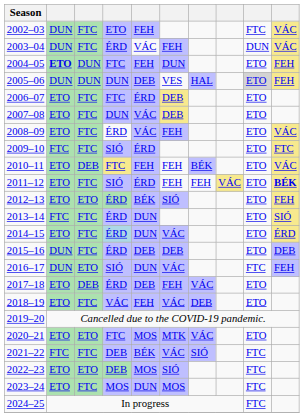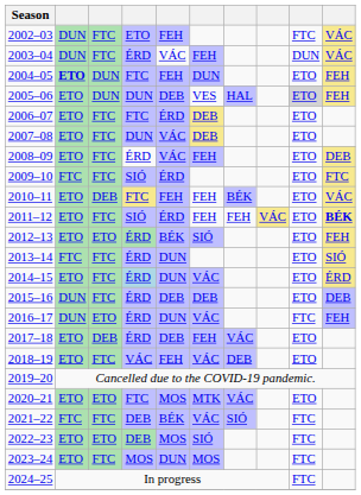 <table class="wikitable plainrowheaders" align="center">
 <tr>
 <th>Season</th>
 <th></th>
 <th></th>
 <th></th>
 <th></th>
 <th></th>
 <th></th>
 <th></th>
 <th></th>
 <th></th>
 </tr>
 <tr>
 <td><a href='#'>2002–03</a></td>
 <td bgcolor="#aCe1af"><a href='#'>DUN</a></td>
 <td bgcolor="#aCe1af"><a href='#'>FTC</a></td>
 <td bgcolor="#bfbfff"><a href='#'>ETO</a></td>
 <td bgcolor="#bfbfff"><a href='#'>FEH</a></td>
 <td></td>
 <td></td>
 <td></td>
 <td><a href='#'>FTC</a></td>
 <td bgcolor="#f7e98e"><a href='#'>VÁC</a></td>
 </tr>
 <tr>
 <td><a href='#'>2003–04</a></td>
 <td bgcolor="#aCe1af"><a href='#'>DUN</a></td>
 <td bgcolor="#aCe1af"><a href='#'>FTC</a></td>
 <td bgcolor="#bfbfff"><a href='#'>ÉRD</a></td>
 <td><a href='#'>VÁC</a></td>
 <td bgcolor="#bfbfff"><a href='#'>FEH</a></td>
 <td></td>
 <td></td>
 <td><a href='#'>DUN</a></td>
 <td bgcolor="#f7e98e"><a href='#'>VÁC</a></td>
 </tr>
 <tr>
 <td><a href='#'>2004–05</a></td>
 <td bgcolor="#aCe1af"><strong><a href='#'>ETO</a></strong></td>
 <td bgcolor="#aCe1af"><a href='#'>DUN</a></td>
 <td bgcolor="#bfbfff"><a href='#'>FTC</a></td>
 <td bgcolor="#bfbfff"><a href='#'>FEH</a></td>
 <td bgcolor="#bfbfff"><a href='#'>DUN</a></td>
 <td></td>
 <td></td>
 <td><a href='#'>ETO</a></td>
 <td bgcolor="#f7e98e"><a href='#'>FEH</a></td>
 </tr>
 <tr>
 <td><a href='#'>2005–06</a></td>
-<td bgcolor="#aCe1af"><a href='#'>DUN</a></td>
+<td bgcolor="#aCe1af"><a href='#'>ETO</a></td>
 <td bgcolor="#aCe1af"><a href='#'>DUN</a></td>
 <td bgcolor="#bfbfff"><a href='#'>DUN</a></td>
 <td bgcolor="#bfbfff"><a href='#'>DEB</a></td>
 <td><a href='#'>VES</a></td>
 <td bgcolor="#bfbfff"><a href='#'>HAL</a></td>
 <td></td>
 <td style="background: lightgrey;"><a href='#'>ETO</a></td>
 <td bgcolor="#f7e98e"><a href='#'>FEH</a></td>
 </tr>
 <tr>
 <td><a href='#'>2006–07</a></td>
 <td bgcolor="#aCe1af"><a href='#'>ETO</a></td>
 <td bgcolor="#aCe1af"><a href='#'>FTC</a></td>
 <td bgcolor="#bfbfff"><a href='#'>FTC</a></td>
 <td bgcolor="#bfbfff"><a href='#'>ÉRD</a></td>
 <td bgcolor="#f7e98e"><a href='#'>DEB</a></td>
 <td></td>
 <td></td>
 <td><a href='#'>ETO</a></td>
 <td></td>
 </tr>
 <tr>
 <td><a href='#'>2007–08</a></td>
 <td bgcolor="#aCe1af"><a href='#'>ETO</a></td>
 <td bgcolor="#aCe1af"><a href='#'>FTC</a></td>
 <td bgcolor="#bfbfff"><a href='#'>DUN</a></td>
 <td bgcolor="#bfbfff"><a href='#'>VÁC</a></td>
 <td bgcolor="#f7e98e"><a href='#'>DEB</a></td>
 <td></td>
 <td></td>
 <td><a href='#'>ETO</a></td>
 <td></td>
 </tr>
 <tr>
 <td><a href='#'>2008–09</a></td>
 <td bgcolor="#aCe1af"><a href='#'>ETO</a></td>
 <td bgcolor="#aCe1af"><a href='#'>FTC</a></td>
 <td><a href='#'>ÉRD</a></td>
 <td bgcolor="#bfbfff"><a href='#'>VÁC</a></td>
 <td bgcolor="#bfbfff"><a href='#'>FEH</a></td>
 <td></td>
 <td></td>
 <td><a href='#'>ETO</a></td>
-<td bgcolor="#f7e98e"><a href='#'>VÁC</a></td>
+<td bgcolor="#f7e98e"><a href='#'>DEB</a></td>
 </tr>
 <tr>
 <td><a href='#'>2009–10</a></td>
 <td bgcolor="#aCe1af"><a href='#'>FTC</a></td>
 <td bgcolor="#aCe1af"><a href='#'>FTC</a></td>
 <td bgcolor="#bfbfff"><a href='#'>SIÓ</a></td>
 <td bgcolor="#bfbfff"><a href='#'>ÉRD</a></td>
 <td></td>
 <td></td>
 <td></td>
 <td><a href='#'>ETO</a></td>
 <td bgcolor="#f7e98e"><a href='#'>FTC</a></td>
 </tr>
 <tr>
 <td><a href='#'>2010–11</a></td>
 <td bgcolor="#aCe1af"><a href='#'>ETO</a></td>
 <td bgcolor="#aCe1af"><a href='#'>DEB</a></td>
 <td bgcolor="#f7e98e"><a href='#'>FTC</a></td>
 <td bgcolor="#bfbfff"><a href='#'>FEH</a></td>
 <td><a href='#'>FEH</a></td>
 <td bgcolor="#bfbfff"><a href='#'>BÉK</a></td>
 <td></td>
 <td><a href='#'>ETO</a></td>
 <td bgcolor="#f7e98e"><a href='#'>VÁC</a></td>
 </tr>
 <tr>
 <td><a href='#'>2011–12</a></td>
 <td bgcolor="#aCe1af"><a href='#'>ETO</a></td>
 <td bgcolor="#aCe1af"><a href='#'>FTC</a></td>
 <td bgcolor="#bfbfff"><a href='#'>SIÓ</a></td>
 <td bgcolor="#bfbfff"><a href='#'>ÉRD</a></td>
 <td><a href='#'>FEH</a></td>
 <td><a href='#'>FEH</a></td>
 <td bgcolor="#f7e98e"><a href='#'>VÁC</a></td>
 <td><a href='#'>ETO</a></td>
 <td bgcolor="#f7e98e"><strong><a href='#'>BÉK</a></strong></td>
 </tr>
 <tr>
 <td><a href='#'>2012–13</a></td>
 <td bgcolor="#aCe1af"><a href='#'>ETO</a></td>
 <td bgcolor="#aCe1af"><a href='#'>ETO</a></td>
 <td bgcolor="#aCe1af"><a href='#'>ÉRD</a></td>
 <td bgcolor="#bfbfff"><a href='#'>BÉK</a></td>
 <td bgcolor="#bfbfff"><a href='#'>SIÓ</a></td>
 <td></td>
 <td></td>
 <td><a href='#'>ETO</a></td>
 <td bgcolor="#f7e98e"><a href='#'>FEH</a></td>
 </tr>
 <tr>
 <td><a href='#'>2013–14</a></td>
 <td bgcolor="#aCe1af"><a href='#'>FTC</a></td>
 <td bgcolor="#aCe1af"><a href='#'>FTC</a></td>
 <td bgcolor="#bfbfff"><a href='#'>ÉRD</a></td>
 <td bgcolor="#bfbfff"><a href='#'>DUN</a></td>
 <td></td>
 <td></td>
 <td></td>
 <td><a href='#'>ETO</a></td>
 <td bgcolor="#f7e98e"><a href='#'>SIÓ</a></td>
 </tr>
 <tr>
 <td><a href='#'>2014–15</a></td>
 <td bgcolor="#aCe1af"><a href='#'>ETO</a></td>
 <td bgcolor="#aCe1af"><a href='#'>FTC</a></td>
 <td style="background: lightblue;"><a href='#'>ÉRD</a></td>
 <td bgcolor="#bfbfff"><a href='#'>DUN</a></td>
 <td bgcolor="#bfbfff"><a href='#'>VÁC</a></td>
 <td></td>
 <td></td>
 <td><a href='#'>ETO</a></td>
 <td bgcolor="#f7e98e"><a href='#'>ÉRD</a></td>
 </tr>
 <tr>
 <td><a href='#'>2015–16</a></td>
 <td bgcolor="#aCe1af"><a href='#'>DUN</a></td>
 <td bgcolor="#aCe1af"><a href='#'>FTC</a></td>
 <td bgcolor="#bfbfff"><a href='#'>ÉRD</a></td>
 <td bgcolor="#bfbfff"><a href='#'>DEB</a></td>
 <td bgcolor="#bfbfff"><a href='#'>DEB</a></td>
 <td></td>
 <td></td>
 <td><a href='#'>ETO</a></td>
 <td bgcolor="#bfbfff"><a href='#'>DEB</a></td>
 </tr>
 <tr>
 <td><a href='#'>2016–17</a></td>
 <td bgcolor="#aCe1af"><a href='#'>DUN</a></td>
 <td bgcolor="#aCe1af"><a href='#'>ETO</a></td>
-<td bgcolor="#bfbfff"><a href='#'>SIÓ</a></td>
+<td bgcolor="#bfbfff"><a href='#'>ÉRD</a></td>
 <td bgcolor="#bfbfff"><a href='#'>DUN</a></td>
 <td bgcolor="#bfbfff"><a href='#'>VÁC</a></td>
 <td></td>
 <td></td>
 <td><a href='#'>FTC</a></td>
 <td bgcolor="#bfbfff"><a href='#'>FEH</a></td>
 </tr>
 <tr>
 <td><a href='#'>2017–18</a></td>
 <td bgcolor="#aCe1af"><a href='#'>ETO</a></td>
 <td bgcolor="#aCe1af"><a href='#'>DEB</a></td>
 <td bgcolor="#bfbfff"><a href='#'>ÉRD</a></td>
 <td bgcolor="#bfbfff"><a href='#'>DEB</a></td>
 <td bgcolor="#bfbfff"><a href='#'>FEH</a></td>
 <td bgcolor="#bfbfff"><a href='#'>VÁC</a></td>
 <td></td>
 <td><a href='#'>ETO</a></td>
 <td></td>
 </tr>
 <tr>
 <td><a href='#'>2018–19</a></td>
 <td bgcolor="#aCe1af"><a href='#'>ETO</a></td>
 <td bgcolor="#aCe1af"><a href='#'>FTC</a></td>
 <td bgcolor="#bfbfff"><a href='#'>VÁC</a></td>
 <td bgcolor="#bfbfff"><a href='#'>FEH</a></td>
 <td bgcolor="#bfbfff"><a href='#'>VÁC</a></td>
 <td bgcolor="#bfbfff"><a href='#'>DEB</a></td>
 <td></td>
 <td><a href='#'>ETO</a></td>
 <td></td>
 </tr>
 <tr>
 <td><a href='#'>2019–20</a></td>
 <td colspan=9  align=center><em>Cancelled due to the COVID-19 pandemic.</td>
 </tr>
 <tr>
 <td><a href='#'>2020–21</a></td>
 <td bgcolor="#aCe1af"><a href='#'>ETO</a></td>
 <td bgcolor="#aCe1af"><a href='#'>ETO</a></td>
 <td bgcolor="#bfbfff"><a href='#'>FTC</a></td>
 <td bgcolor="#bfbfff"><a href='#'>MOS</a></td>
 <td bgcolor="#bfbfff"><a href='#'>MTK</a></td>
 <td bgcolor="#bfbfff"><a href='#'>VÁC</a></td>
 <td></td>
 <td><a href='#'>ETO</a></td>
 <td></td>
 </tr>
 <tr>
 <td><a href='#'>2021–22</a></td>
 <td bgcolor="#aCe1af"><a href='#'>FTC</a></td>
 <td bgcolor="#aCe1af"><a href='#'>FTC</a></td>
 <td bgcolor="#bfbfff"><a href='#'>DEB</a></td>
 <td bgcolor="#bfbfff"><a href='#'>BÉK</a></td>
 <td bgcolor="#bfbfff"><a href='#'>VÁC</a></td>
 <td bgcolor="#bfbfff"><a href='#'>SIÓ</a></td>
 <td></td>
 <td><a href='#'>FTC</a></td>
 <td></td>
 </tr>
 <tr>
 <td><a href='#'>2022–23</a></td>
 <td bgcolor="#aCe1af"><a href='#'>ETO</a></td>
 <td bgcolor="#aCe1af"><a href='#'>ETO</a></td>
 <td bgcolor="#aCe1af"><a href='#'>DEB</a></td>
 <td bgcolor="#bfbfff"><a href='#'>MOS</a></td>
 <td bgcolor="#bfbfff"><a href='#'>SIÓ</a></td>
 <td></td>
 <td></td>
 <td><a href='#'>FTC</a></td>
 <td></td>
 </tr>
 <tr>
 <td><a href='#'>2023–24</a></td>
 <td bgcolor="#aCe1af"><a href='#'>ETO</a></td>
 <td bgcolor="#aCe1af"><a href='#'>FTC</a></td>
 <td bgcolor="#bfbfff"><a href='#'>MOS</a></td>
 <td bgcolor="#bfbfff"><a href='#'>DUN</a></td>
 <td bgcolor="#bfbfff"><a href='#'>MOS</a></td>
 <td></td>
 <td></td>
 <td><a href='#'>FTC</a></td>
 <td></td>
 </tr>
 <tr>
 <td><a href='#'>2024–25</a></td>
 <td colspan=7  align=center></em>In progress<em></td>
 <td><a href='#'>FTC</a></td>
 <td></td>
 </tr>
 <tr>
 </tr>
 </table>
